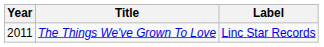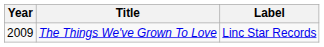 <table class="wikitable">
 <tr>
 <th>Year</th>
 <th>Title</th>
 <th>Label</th>
 </tr>
 <tr>
-<td>2011</td>
+<td>2009</td>
 <td><em><a href='#'>The Things We've Grown To Love</a></em></td>
 <td><a href='#'>Linc Star Records</a></td>
 </tr>
 </table>
